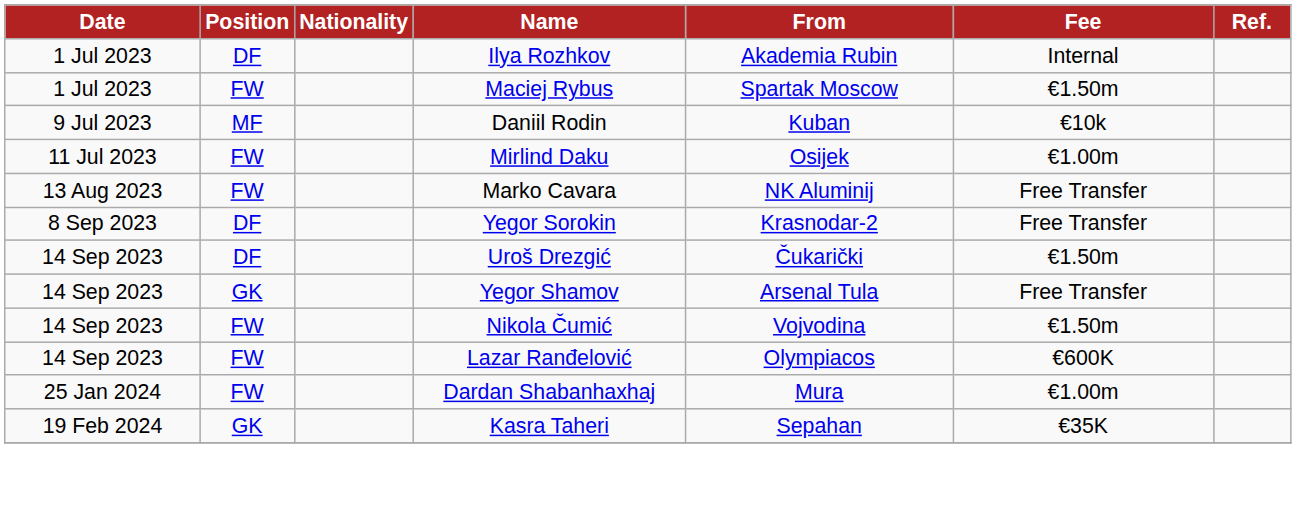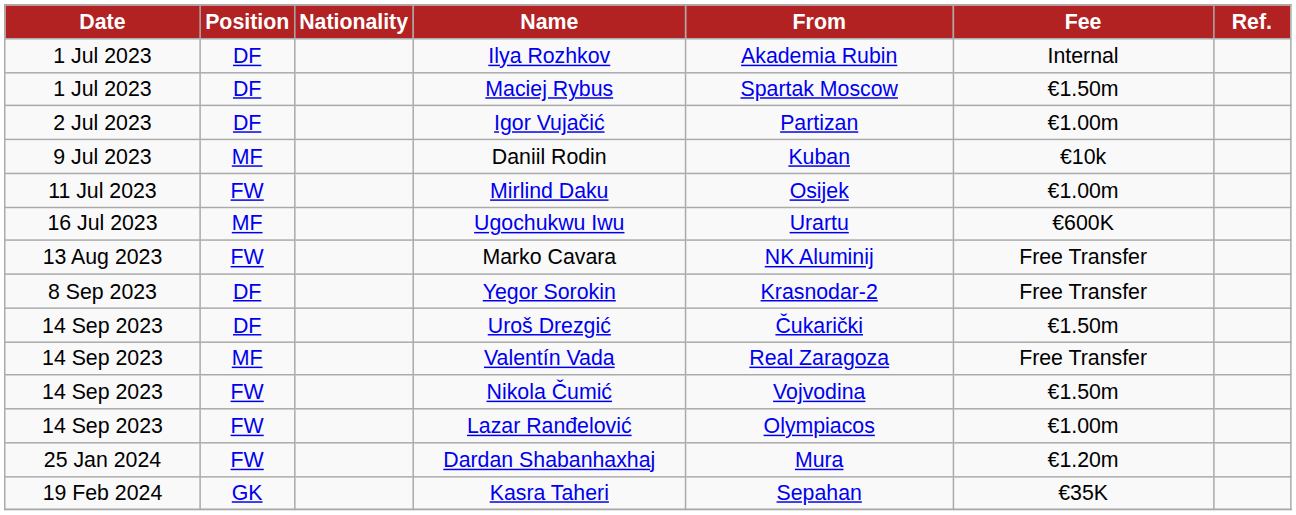 <table class="wikitable"  style="text-align:center; font-size:90%; ">
 <tr>
 <th style="background:#B22222; color:white; width:150px;">Date</th>
 <th style="background:#B22222; color:white; width:50px;">Position</th>
 <th style="background:#B22222; color:white; width:50px;">Nationality</th>
 <th style="background:#B22222; color:white; width:200px;">Name</th>
 <th style="background:#B22222; color:white; width:200px;">From</th>
 <th style="background:#B22222; color:white; width:200px;">Fee</th>
 <th style="background:#B22222; color:white; width:50px;">Ref.</th>
 </tr>
 <tr>
 <td>1 Jul 2023</td>
 <td><a href='#'>DF</a></td>
 <td></td>
 <td><a href='#'>Ilya Rozhkov</a></td>
 <td> <a href='#'>Akademia Rubin</a></td>
 <td>Internal</td>
 <td></td>
 </tr>
 <tr>
 <td>1 Jul 2023</td>
-<td><a href='#'>FW</a></td>
+<td><a href='#'>DF</a></td>
 <td></td>
 <td><a href='#'>Maciej Rybus</a></td>
 <td> <a href='#'>Spartak Moscow</a></td>
 <td>€1.50m</td>
+<td></td>
+</tr>
+<tr>
+<td>2 Jul 2023</td>
+<td><a href='#'>DF</a></td>
+<td> </td>
+<td><a href='#'>Igor Vujačić</a></td>
+<td><a href='#'>Partizan</a></td>
+<td>€1.00m</td>
 <td></td>
 </tr>
 <tr>
 <td>9 Jul 2023</td>
 <td><a href='#'>MF</a></td>
 <td></td>
 <td>Daniil Rodin</td>
 <td> <a href='#'>Kuban</a></td>
 <td>€10k</td>
 <td></td>
 </tr>
 <tr>
 <td>11 Jul 2023</td>
 <td><a href='#'>FW</a></td>
 <td> </td>
 <td><a href='#'>Mirlind Daku</a></td>
 <td> <a href='#'>Osijek</a></td>
 <td>€1.00m</td>
+<td></td>
+</tr>
+<tr>
+<td>16 Jul 2023</td>
+<td><a href='#'>MF</a></td>
+<td> </td>
+<td><a href='#'>Ugochukwu Iwu</a></td>
+<td> <a href='#'>Urartu</a></td>
+<td>€600K</td>
 <td></td>
 </tr>
 <tr>
 <td>13 Aug 2023</td>
 <td><a href='#'>FW</a></td>
 <td> </td>
 <td>Marko Cavara</td>
 <td> <a href='#'>NK Aluminij</a></td>
 <td>Free Transfer</td>
 <td></td>
 </tr>
 <tr>
 <td>8 Sep 2023</td>
 <td><a href='#'>DF</a></td>
 <td></td>
 <td><a href='#'>Yegor Sorokin</a></td>
 <td> <a href='#'>Krasnodar-2</a></td>
 <td>Free Transfer</td>
 <td></td>
 </tr>
 <tr>
 <td>14 Sep 2023</td>
 <td><a href='#'>DF</a></td>
 <td></td>
 <td><a href='#'>Uroš Drezgić</a></td>
 <td> <a href='#'>Čukarički</a></td>
 <td>€1.50m</td>
 <td></td>
 </tr>
 <tr>
 <td>14 Sep 2023</td>
-<td><a href='#'>GK</a></td>
-<td></td>
-<td><a href='#'>Yegor Shamov</a></td>
-<td> <a href='#'>Arsenal Tula</a></td>
+<td><a href='#'>MF</a></td>
+<td> </td>
+<td><a href='#'>Valentín Vada</a></td>
+<td> <a href='#'>Real Zaragoza</a></td>
 <td>Free Transfer</td>
 <td></td>
 </tr>
 <tr>
 <td>14 Sep 2023</td>
 <td><a href='#'>FW</a></td>
 <td></td>
 <td><a href='#'>Nikola Čumić</a></td>
 <td> <a href='#'>Vojvodina</a></td>
 <td>€1.50m</td>
 <td></td>
 </tr>
 <tr>
 <td>14 Sep 2023</td>
 <td><a href='#'>FW</a></td>
 <td></td>
 <td><a href='#'>Lazar Ranđelović</a></td>
 <td> <a href='#'>Olympiacos</a></td>
-<td>€600K</td>
+<td>€1.00m</td>
 <td></td>
 </tr>
 <tr>
 <td>25 Jan 2024</td>
 <td><a href='#'>FW</a></td>
 <td> </td>
 <td><a href='#'>Dardan Shabanhaxhaj</a></td>
 <td> <a href='#'>Mura</a></td>
-<td>€1.00m</td>
+<td>€1.20m</td>
 <td></td>
 </tr>
 <tr>
 <td>19 Feb 2024</td>
 <td><a href='#'>GK</a></td>
 <td></td>
 <td><a href='#'>Kasra Taheri</a></td>
 <td> <a href='#'>Sepahan</a></td>
 <td>€35K</td>
 <td></td>
 </tr>
 <tr>
 </tr>
 </table>
